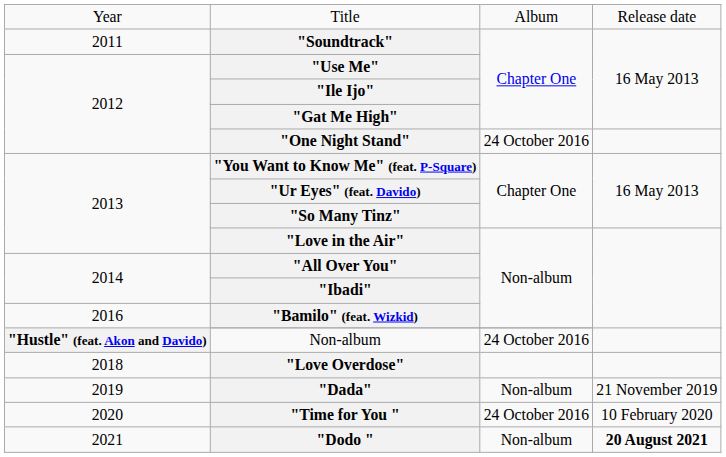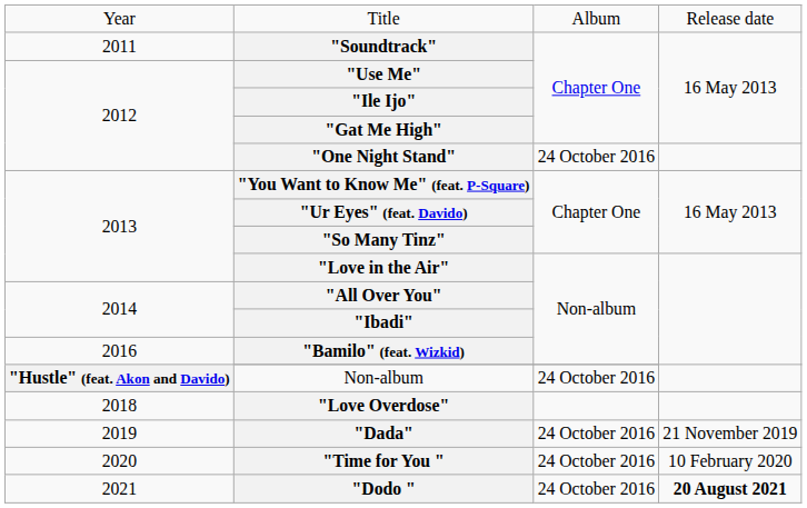 <table class="wikitable plainrowheaders" style="text-align:center;">
 <tr>
 <td>Year</td>
 <td>Title</td>
 <td>Album</td>
 <td>Release date</td>
 </tr>
 <tr>
 <td>2011</td>
 <th scope="row">"Soundtrack"</th>
 <td rowspan="4"><a href='#'>Chapter One</a></td>
 <td rowspan="4">16 May 2013</td>
 </tr>
 <tr>
 <td rowspan="4">2012</td>
 <th scope="row">"Use Me"</th>
 </tr>
 <tr>
 <th scope="row">"Ile Ijo"</th>
 </tr>
 <tr>
 <th scope="row">"Gat Me High"</th>
 </tr>
 <tr>
 <th scope="row">"One Night Stand"</th>
 <td>24 October 2016</td>
 </tr>
 <tr>
 <td rowspan="4">2013</td>
 <th scope="row">"You Want to Know Me" <small>(feat. <a href='#'>P-Square</a>)</small></th>
 <td rowspan="3">Chapter One</td>
 <td rowspan="3">16 May 2013</td>
 </tr>
 <tr>
 <th scope="row">"Ur Eyes" <small>(feat. <a href='#'>Davido</a>)</small></th>
 </tr>
 <tr>
 <th scope="row">"So Many Tinz"</th>
 </tr>
 <tr>
 <th scope="row">"Love in the Air"</th>
 <td rowspan="4">Non-album</td>
 <td rowspan="4"></td>
 </tr>
 <tr>
 <td rowspan="2">2014</td>
 <th scope="row">"All Over You"</th>
 </tr>
 <tr>
 <th scope="row">"Ibadi"</th>
 </tr>
 <tr>
 <td rowspan="2">2016</td>
 <th scope="row">"Bamilo" <small>(feat. <a href='#'>Wizkid</a>)</small></th>
 </tr>
 <tr>
 </tr>
 <tr>
 <th scope="row">"Hustle" <small>(feat. <a href='#'>Akon</a> and <a href='#'>Davido</a>)</small></th>
 <td>Non-album</td>
 <td>24 October 2016</td>
 </tr>
 <tr>
 <td>2018</td>
 <th scope="row">"Love Overdose"</th>
 <td></td>
 <td></td>
 </tr>
 <tr>
 <td>2019</td>
 <th scope="row">"Dada"</th>
-<td>Non-album</td>
+<td>24 October 2016</td>
 <td>21 November 2019</td>
 </tr>
 <tr>
 <td>2020</td>
 <th scope="row">"Time for You "</th>
 <td>24 October 2016</td>
 <td>10 February 2020</td>
 </tr>
 <tr>
 <td>2021</td>
 <th scope="row">"Dodo "</th>
-<td>Non-album</td>
+<td>24 October 2016</td>
 <td><strong>20 August 2021</strong></td>
 </tr>
 </table>
